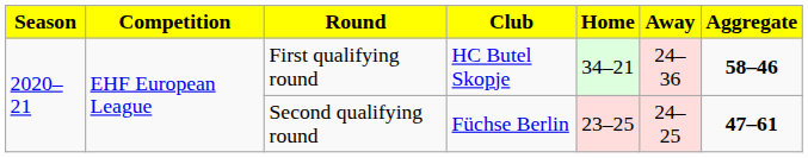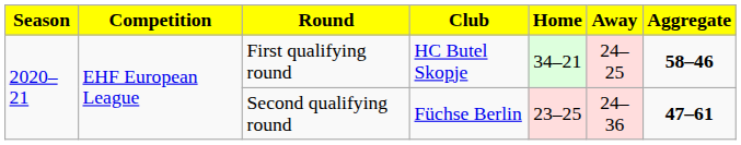 <table class="wikitable" style="text-align: left">
 <tr>
 <th style="color:black; background:yellow">Season</th>
 <th style="color:black; background:yellow">Competition</th>
 <th style="color:black; background:yellow">Round</th>
 <th style="color:black; background:yellow">Club</th>
 <th style="color:black; background:yellow">Home</th>
 <th style="color:black; background:yellow">Away</th>
 <th style="color:black; background:yellow">Aggregate</th>
 </tr>
 <tr>
 <td rowspan=2><a href='#'>2020–21</a></td>
 <td rowspan=2><a href='#'>EHF European League</a></td>
 <td>First qualifying round</td>
 <td> <a href='#'>HC Butel Skopje</a></td>
 <td style="text-align:center; background:#dfd;">34–21</td>
-<td style="text-align:center; background:#fdd;">24–36</td>
+<td style="text-align:center; background:#fdd;">24–25</td>
 <td style="text-align:center;"><strong>58–46</strong></td>
 </tr>
 <tr>
 <td>Second qualifying round</td>
 <td> <a href='#'>Füchse Berlin</a></td>
 <td style="text-align:center; background:#fdd;">23–25</td>
-<td style="text-align:center; background:#fdd;">24–25</td>
+<td style="text-align:center; background:#fdd;">24–36</td>
 <td style="text-align:center;"><strong>47–61</strong></td>
 </tr>
 </table>
